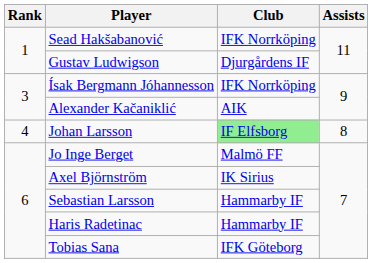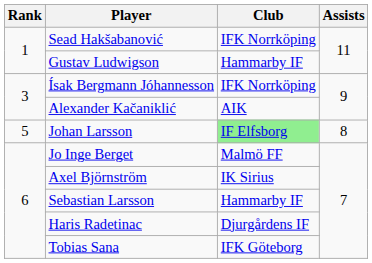 <table class="wikitable" style="text-align:center">
 <tr>
 <th>Rank</th>
 <th>Player</th>
 <th>Club</th>
 <th>Assists</th>
 </tr>
 <tr>
 <td rowspan="2">1</td>
 <td align="left"> <a href='#'>Sead Hakšabanović</a></td>
 <td align="left"><a href='#'>IFK Norrköping</a></td>
 <td rowspan="2">11</td>
 </tr>
 <tr>
 <td align="left"> <a href='#'>Gustav Ludwigson</a></td>
-<td align="left"><a href='#'>Djurgårdens IF</a></td>
+<td align="left"><a href='#'>Hammarby IF</a></td>
 </tr>
 <tr>
 <td rowspan="2">3</td>
 <td align="left"> <a href='#'>Ísak Bergmann Jóhannesson</a></td>
 <td align="left"><a href='#'>IFK Norrköping</a></td>
 <td rowspan="2">9</td>
 </tr>
 <tr>
 <td align="left"> <a href='#'>Alexander Kačaniklić</a></td>
 <td align="left"><a href='#'>AIK</a></td>
 </tr>
 <tr>
-<td>4</td>
+<td>5</td>
 <td align="left"> <a href='#'>Johan Larsson</a></td>
 <td align="left" style="background: lightgreen;"><a href='#'>IF Elfsborg</a></td>
 <td>8</td>
 </tr>
 <tr>
 <td rowspan="5">6</td>
 <td align="left"> <a href='#'>Jo Inge Berget</a></td>
 <td align="left"><a href='#'>Malmö FF</a></td>
 <td rowspan="5">7</td>
 </tr>
 <tr>
 <td align="left"> <a href='#'>Axel Björnström</a></td>
 <td align="left"><a href='#'>IK Sirius</a></td>
 </tr>
 <tr>
 <td align="left"> <a href='#'>Sebastian Larsson</a></td>
 <td align="left"><a href='#'>Hammarby IF</a></td>
 </tr>
 <tr>
 <td align="left"> <a href='#'>Haris Radetinac</a></td>
-<td align="left"><a href='#'>Hammarby IF</a></td>
+<td align="left"><a href='#'>Djurgårdens IF</a></td>
 </tr>
 <tr>
 <td align="left"> <a href='#'>Tobias Sana</a></td>
 <td align="left"><a href='#'>IFK Göteborg</a></td>
 </tr>
 </table>
